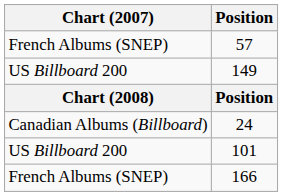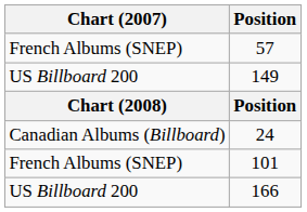 <table class="wikitable">
 <tr>
 <th>Chart (2007)</th>
 <th>Position</th>
 </tr>
 <tr>
 <td>French Albums (SNEP)</td>
 <td style="text-align:center;">57</td>
 </tr>
 <tr>
 <td>US <em>Billboard</em> 200</td>
 <td style="text-align:center;">149</td>
 </tr>
 <tr>
 <th>Chart (2008)</th>
 <th>Position</th>
 </tr>
 <tr>
 <td>Canadian Albums (<em>Billboard</em>)</td>
 <td style="text-align:center;">24</td>
 </tr>
 <tr>
-<td>US <em>Billboard</em> 200</td>
+<td>French Albums (SNEP)</td>
 <td style="text-align:center;">101</td>
 </tr>
 <tr>
-<td>French Albums (SNEP)</td>
+<td>US <em>Billboard</em> 200</td>
 <td style="text-align:center;">166</td>
 </tr>
 </table>
